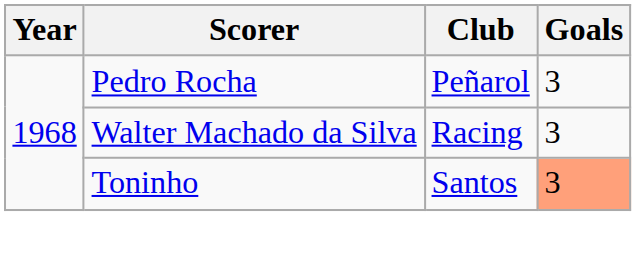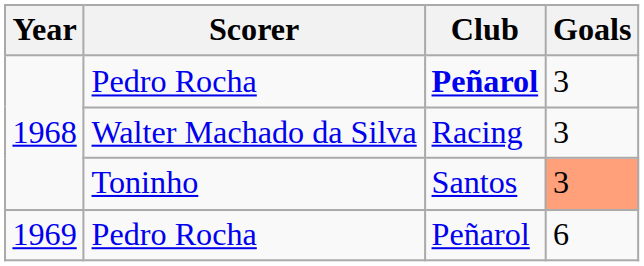 <table class="wikitable">
 <tr>
 <th>Year</th>
 <th>Scorer</th>
 <th>Club</th>
 <th>Goals</th>
 </tr>
 <tr>
 <td rowspan=3 align=center><a href='#'>1968</a></td>
 <td align=left> <a href='#'>Pedro Rocha</a></td>
-<td align=left> <a href='#'>Peñarol</a></td>
+<td align=left><strong> <a href='#'>Peñarol</a></strong></td>
 <td>3</td>
 </tr>
 <tr>
 <td align=left> <a href='#'>Walter Machado da Silva</a></td>
 <td align=left> <a href='#'>Racing</a></td>
 <td>3</td>
 </tr>
 <tr>
 <td align=left> <a href='#'>Toninho</a></td>
 <td align=left> <a href='#'>Santos</a></td>
 <td style="background: lightsalmon;">3</td>
 </tr>
+<tr>
+<td align=center><a href='#'>1969</a></td>
+<td align=left> <a href='#'>Pedro Rocha</a></td>
+<td align=left> <a href='#'>Peñarol</a></td>
+<td>6</td>
+</tr>
 </table>
